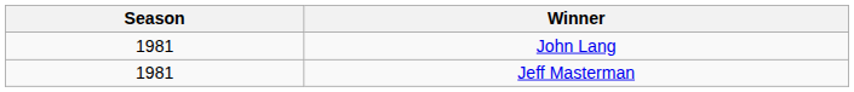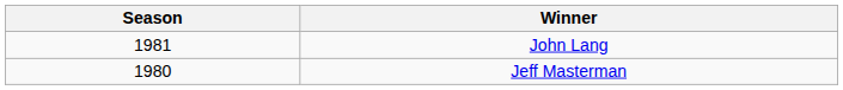 <table class="wikitable" width="50%" style="text-align: center;">
 <tr>
 <th>Season</th>
 <th>Winner</th>
 </tr>
 <tr>
 <td>1981</td>
 <td><a href='#'>John Lang</a></td>
 </tr>
 <tr>
-<td>1981</td>
+<td>1980</td>
 <td><a href='#'>Jeff Masterman</a></td>
 </tr>
 </table>
